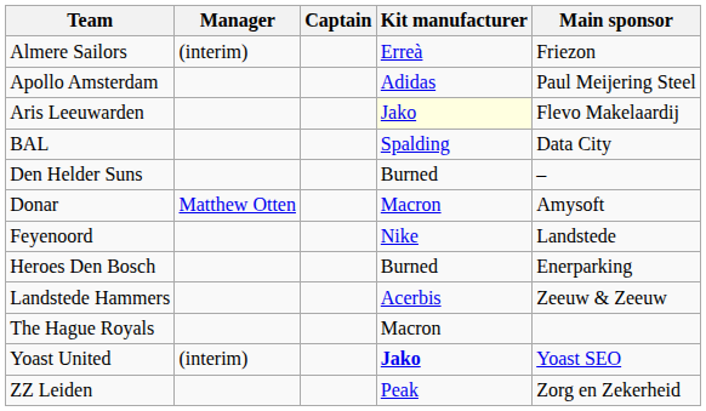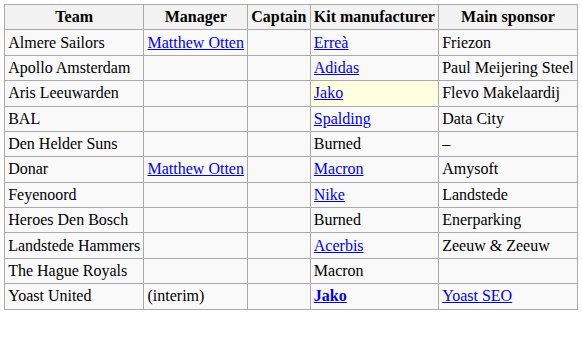 <table class="wikitable sortable">
 <tr>
 <th>Team</th>
 <th>Manager</th>
 <th>Captain</th>
 <th>Kit manufacturer</th>
 <th>Main sponsor</th>
 </tr>
 <tr>
 <td>Almere Sailors</td>
-<td>  (interim)</td>
+<td> <a href='#'>Matthew Otten</a></td>
 <td> </td>
 <td><a href='#'>Erreà</a></td>
 <td>Friezon</td>
 </tr>
 <tr>
 <td>Apollo Amsterdam</td>
 <td> </td>
 <td> </td>
 <td><a href='#'>Adidas</a></td>
 <td>Paul Meijering Steel</td>
 </tr>
 <tr>
 <td>Aris Leeuwarden</td>
 <td> </td>
 <td> </td>
 <td style="background: lightyellow;"><a href='#'>Jako</a></td>
 <td>Flevo Makelaardij</td>
 </tr>
 <tr>
 <td>BAL</td>
 <td> </td>
 <td> </td>
 <td><a href='#'>Spalding</a></td>
 <td>Data City</td>
 </tr>
 <tr>
 <td>Den Helder Suns</td>
 <td> </td>
 <td> </td>
 <td>Burned</td>
 <td>–</td>
 </tr>
 <tr>
 <td>Donar</td>
 <td> <a href='#'>Matthew Otten</a></td>
 <td> </td>
 <td><a href='#'>Macron</a></td>
 <td>Amysoft</td>
 </tr>
 <tr>
 <td>Feyenoord</td>
 <td> </td>
 <td> </td>
 <td><a href='#'>Nike</a></td>
 <td>Landstede</td>
 </tr>
 <tr>
 <td>Heroes Den Bosch</td>
 <td> </td>
 <td> </td>
 <td>Burned</td>
 <td>Enerparking</td>
 </tr>
 <tr>
 <td>Landstede Hammers</td>
 <td> </td>
 <td> </td>
 <td><a href='#'>Acerbis</a></td>
 <td>Zeeuw & Zeeuw</td>
 </tr>
 <tr>
 <td>The Hague Royals</td>
 <td> </td>
 <td> </td>
 <td>Macron</td>
 <td></td>
 </tr>
 <tr>
 <td>Yoast United</td>
 <td>  (interim)</td>
 <td> </td>
 <td><strong><a href='#'>Jako</a></strong></td>
 <td><a href='#'>Yoast SEO</a></td>
 </tr>
 <tr>
-<td>ZZ Leiden</td>
-<td> </td>
-<td> </td>
-<td><a href='#'>Peak</a></td>
-<td>Zorg en Zekerheid</td>
-</tr>
-<tr>
 </tr>
 </table>
